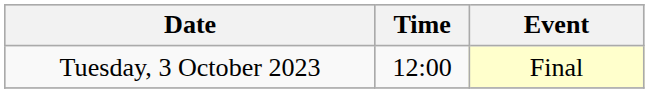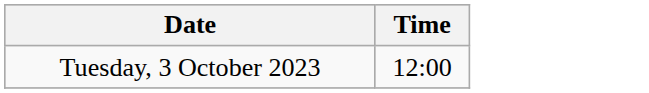 <table class = "wikitable" style="text-align:center;">
 <tr>
 <th width=220>Date</th>
 <th width=50>Time</th>
-<th width=100>Event</th>
 </tr>
 <tr>
 <td>Tuesday, 3 October 2023</td>
 <td>12:00</td>
-<td bgcolor=ffffcc>Final</td>
 </tr>
 </table>
